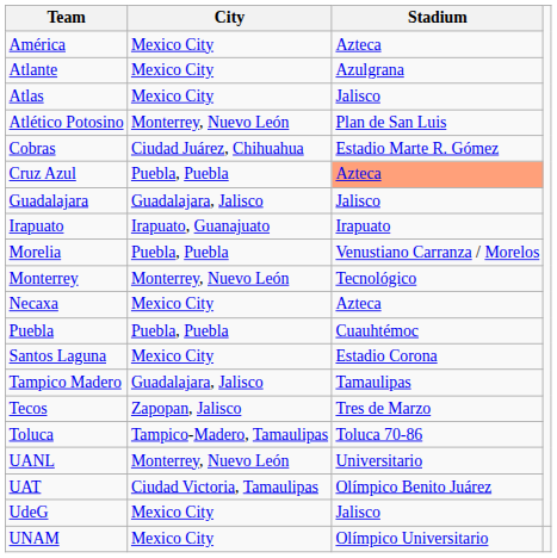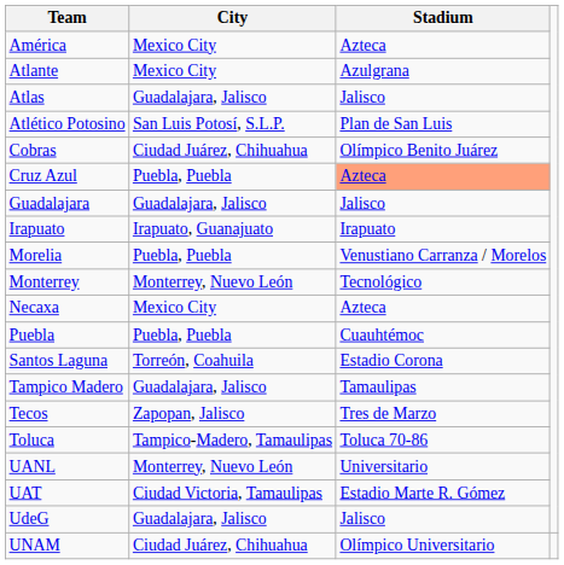 <table class="wikitable" class="toccolours sortable">
 <tr>
 <th>Team</th>
 <th>City</th>
 <th>Stadium</th>
 </tr>
 <tr>
 <td><a href='#'>América</a></td>
 <td><a href='#'>Mexico City</a></td>
 <td><a href='#'>Azteca</a></td>
 </tr>
 <tr>
 <td><a href='#'>Atlante</a></td>
 <td><a href='#'>Mexico City</a></td>
 <td><a href='#'>Azulgrana</a></td>
 </tr>
 <tr>
 <td><a href='#'>Atlas</a></td>
-<td><a href='#'>Mexico City</a></td>
+<td><a href='#'>Guadalajara</a>, <a href='#'>Jalisco</a></td>
 <td><a href='#'>Jalisco</a></td>
 </tr>
 <tr>
 <td><a href='#'>Atlético Potosino</a></td>
-<td><a href='#'>Monterrey</a>, <a href='#'>Nuevo León</a></td>
+<td><a href='#'>San Luis Potosí</a>, <a href='#'>S.L.P.</a></td>
 <td><a href='#'>Plan de San Luis</a></td>
 </tr>
 <tr>
 <td><a href='#'>Cobras</a></td>
 <td><a href='#'>Ciudad Juárez</a>, <a href='#'>Chihuahua</a></td>
-<td><a href='#'>Estadio Marte R. Gómez</a></td>
+<td><a href='#'>Olímpico Benito Juárez</a></td>
 </tr>
 <tr>
 <td><a href='#'>Cruz Azul</a></td>
 <td><a href='#'>Puebla</a>, <a href='#'>Puebla</a></td>
 <td style="background: lightsalmon;"><a href='#'>Azteca</a></td>
 </tr>
 <tr>
 <td><a href='#'>Guadalajara</a></td>
 <td><a href='#'>Guadalajara</a>, <a href='#'>Jalisco</a></td>
 <td><a href='#'>Jalisco</a></td>
 </tr>
 <tr>
 <td><a href='#'>Irapuato</a></td>
 <td><a href='#'>Irapuato</a>, <a href='#'>Guanajuato</a></td>
 <td><a href='#'>Irapuato</a></td>
 </tr>
 <tr>
 <td><a href='#'>Morelia</a></td>
 <td><a href='#'>Puebla</a>, <a href='#'>Puebla</a></td>
 <td><a href='#'>Venustiano Carranza</a> / <a href='#'>Morelos</a></td>
 </tr>
 <tr>
 <td><a href='#'>Monterrey</a></td>
 <td><a href='#'>Monterrey</a>, <a href='#'>Nuevo León</a></td>
 <td><a href='#'>Tecnológico</a></td>
 </tr>
 <tr>
 <td><a href='#'>Necaxa</a></td>
 <td><a href='#'>Mexico City</a></td>
 <td><a href='#'>Azteca</a></td>
 </tr>
 <tr>
 <td><a href='#'>Puebla</a></td>
 <td><a href='#'>Puebla</a>, <a href='#'>Puebla</a></td>
 <td><a href='#'>Cuauhtémoc</a></td>
 </tr>
 <tr>
 <td><a href='#'>Santos Laguna</a></td>
-<td><a href='#'>Mexico City</a></td>
+<td><a href='#'>Torreón</a>, <a href='#'>Coahuila</a></td>
 <td><a href='#'>Estadio Corona</a></td>
 </tr>
 <tr>
 <td><a href='#'>Tampico Madero</a></td>
 <td><a href='#'>Guadalajara</a>, <a href='#'>Jalisco</a></td>
 <td><a href='#'>Tamaulipas</a></td>
 </tr>
 <tr>
 <td><a href='#'>Tecos</a></td>
 <td><a href='#'>Zapopan</a>, <a href='#'>Jalisco</a></td>
 <td><a href='#'>Tres de Marzo</a></td>
 </tr>
 <tr>
 <td><a href='#'>Toluca</a></td>
 <td><a href='#'>Tampico</a>-<a href='#'>Madero</a>, <a href='#'>Tamaulipas</a></td>
 <td><a href='#'>Toluca 70-86</a></td>
 </tr>
 <tr>
 <td><a href='#'>UANL</a></td>
 <td><a href='#'>Monterrey</a>, <a href='#'>Nuevo León</a></td>
 <td><a href='#'>Universitario</a></td>
 </tr>
 <tr>
 <td><a href='#'>UAT</a></td>
 <td><a href='#'>Ciudad Victoria</a>, <a href='#'>Tamaulipas</a></td>
-<td><a href='#'>Olímpico Benito Juárez</a></td>
+<td><a href='#'>Estadio Marte R. Gómez</a></td>
 </tr>
 <tr>
 <td><a href='#'>UdeG</a></td>
-<td><a href='#'>Mexico City</a></td>
+<td><a href='#'>Guadalajara</a>, <a href='#'>Jalisco</a></td>
 <td><a href='#'>Jalisco</a></td>
 </tr>
 <tr>
 <td><a href='#'>UNAM</a></td>
-<td><a href='#'>Mexico City</a></td>
+<td><a href='#'>Ciudad Juárez</a>, <a href='#'>Chihuahua</a></td>
 <td><a href='#'>Olímpico Universitario</a></td>
 <td></td>
 </tr>
 </table>
